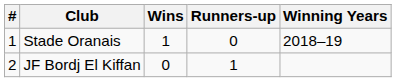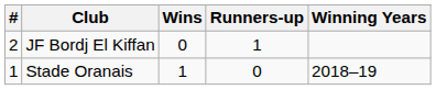 <table class="wikitable" style="text-align: left;">
 <tr>
 <th>#</th>
 <th>Club</th>
 <th>Wins</th>
 <th>Runners-up</th>
 <th>Winning Years</th>
 </tr>
 <tr>
+<td>2</td>
+<td>JF Bordj El Kiffan</td>
+<td align=center>0</td>
+<td align=center>1</td>
+<td></td>
+</tr>
+<tr>
 <td>1</td>
 <td>Stade Oranais</td>
 <td align=center>1</td>
 <td align=center>0</td>
 <td>2018–19</td>
 </tr>
-<tr>
-<td>2</td>
-<td>JF Bordj El Kiffan</td>
-<td align=center>0</td>
-<td align=center>1</td>
-<td></td>
-</tr>
 </table>
